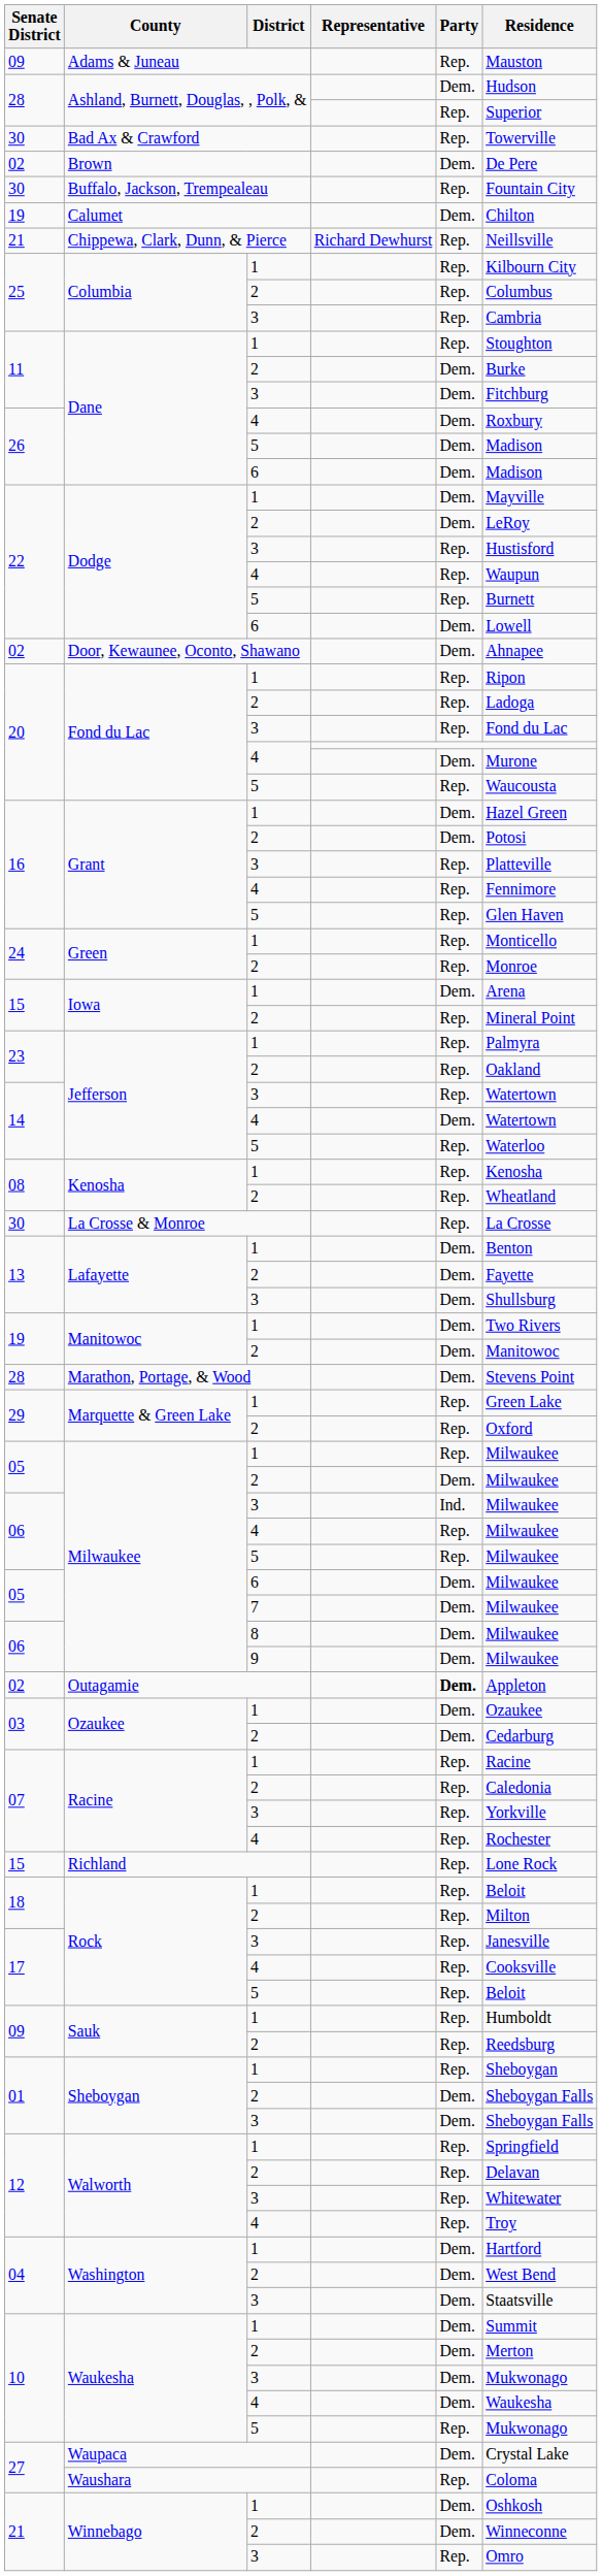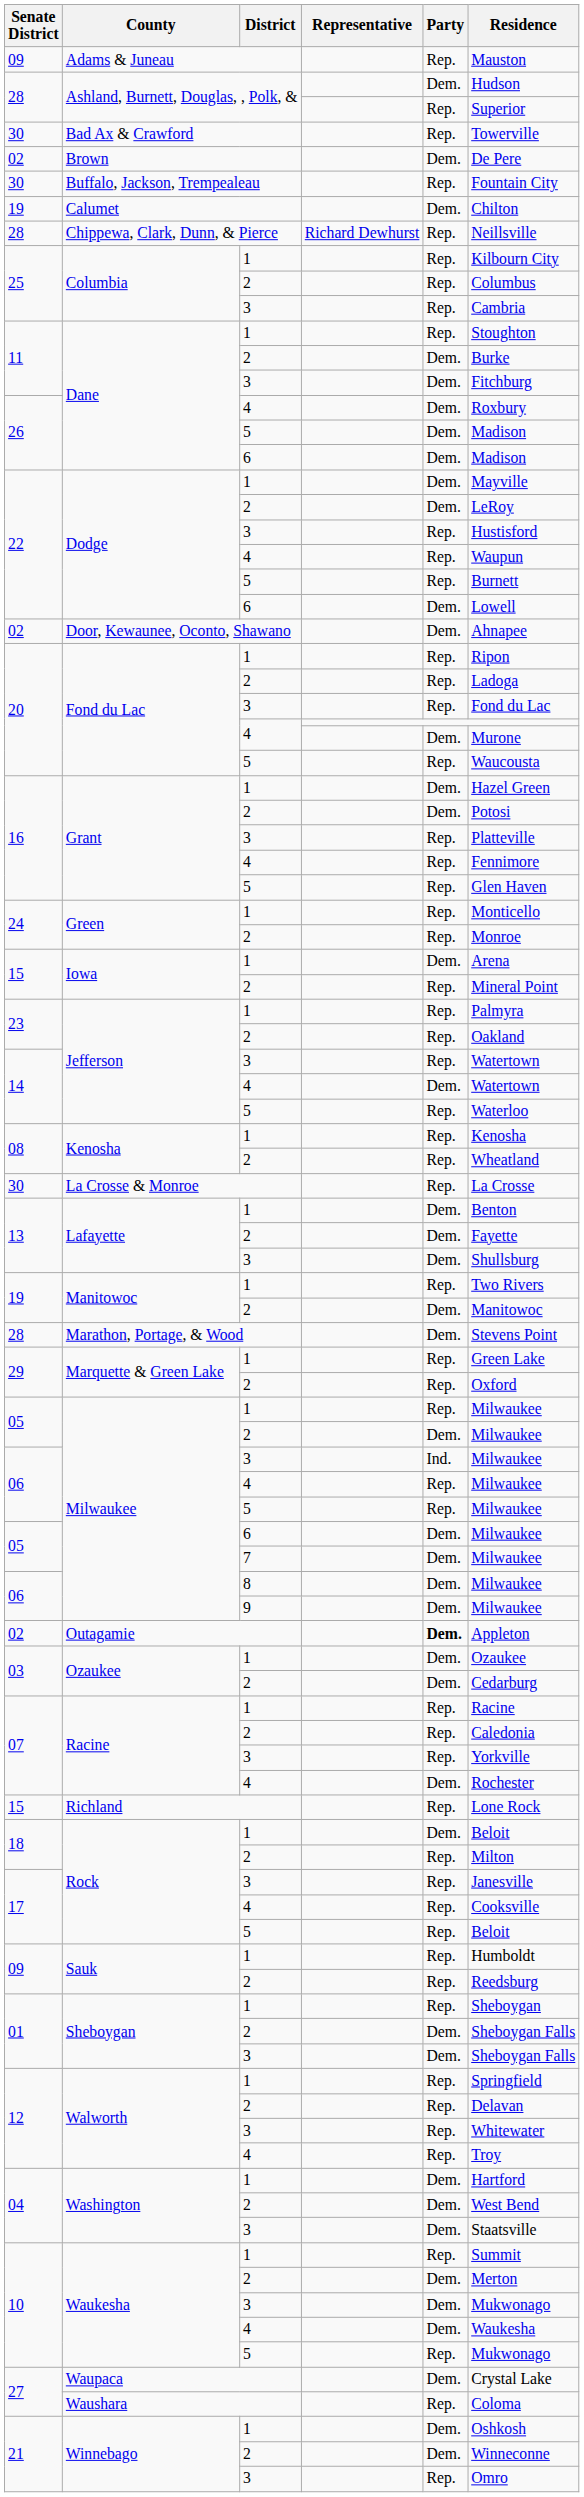 <table class="wikitable">
 <tr>
 <th>Senate<br>District</th>
 <th>County</th>
 <th>District</th>
 <th>Representative</th>
 <th>Party</th>
 <th>Residence</th>
 </tr>
 <tr>
 <td><a href='#'>09</a></td>
 <td text-align="left" colspan="2"><a href='#'>Adams</a> & <a href='#'>Juneau</a></td>
 <td></td>
 <td>Rep.</td>
 <td><a href='#'>Mauston</a></td>
 </tr>
 <tr>
 <td rowspan="2"><a href='#'>28</a></td>
 <td text-align="left" colspan="2" rowspan="2"><a href='#'>Ashland</a>, <a href='#'>Burnett</a>, <a href='#'>Douglas</a>, , <a href='#'>Polk</a>, & </td>
 <td> </td>
 <td>Dem.</td>
 <td><a href='#'>Hudson</a></td>
 </tr>
 <tr>
 <td> </td>
 <td>Rep.</td>
 <td><a href='#'>Superior</a></td>
 </tr>
 <tr>
 <td><a href='#'>30</a></td>
 <td text-align="left" colspan="2"><a href='#'>Bad Ax</a> & <a href='#'>Crawford</a></td>
 <td></td>
 <td>Rep.</td>
 <td><a href='#'>Towerville</a></td>
 </tr>
 <tr>
 <td><a href='#'>02</a></td>
 <td text-align="left" colspan="2"><a href='#'>Brown</a></td>
 <td></td>
 <td>Dem.</td>
 <td><a href='#'>De Pere</a></td>
 </tr>
 <tr>
 <td><a href='#'>30</a></td>
 <td text-align="left" colspan="2"><a href='#'>Buffalo</a>, <a href='#'>Jackson</a>, <a href='#'>Trempealeau</a></td>
 <td></td>
 <td>Rep.</td>
 <td><a href='#'>Fountain City</a></td>
 </tr>
 <tr>
 <td><a href='#'>19</a></td>
 <td text-align="left" colspan="2"><a href='#'>Calumet</a></td>
 <td></td>
 <td>Dem.</td>
 <td><a href='#'>Chilton</a></td>
 </tr>
 <tr>
-<td><a href='#'>21</a></td>
+<td><a href='#'>28</a></td>
 <td text-align="left" colspan="2"><a href='#'>Chippewa</a>, <a href='#'>Clark</a>, <a href='#'>Dunn</a>, & <a href='#'>Pierce</a></td>
 <td><a href='#'>Richard Dewhurst</a></td>
 <td>Rep.</td>
 <td><a href='#'>Neillsville</a></td>
 </tr>
 <tr>
 <td rowspan="3"><a href='#'>25</a></td>
 <td text-align="left" rowspan="3"><a href='#'>Columbia</a></td>
 <td>1</td>
 <td></td>
 <td>Rep.</td>
 <td><a href='#'>Kilbourn City</a></td>
 </tr>
 <tr>
 <td>2</td>
 <td></td>
 <td>Rep.</td>
 <td><a href='#'>Columbus</a></td>
 </tr>
 <tr>
 <td>3</td>
 <td></td>
 <td>Rep.</td>
 <td><a href='#'>Cambria</a></td>
 </tr>
 <tr>
 <td rowspan="3"><a href='#'>11</a></td>
 <td text-align="left" rowspan="6"><a href='#'>Dane</a></td>
 <td>1</td>
 <td></td>
 <td>Rep.</td>
 <td><a href='#'>Stoughton</a></td>
 </tr>
 <tr>
 <td>2</td>
 <td></td>
 <td>Dem.</td>
 <td><a href='#'>Burke</a></td>
 </tr>
 <tr>
 <td>3</td>
 <td></td>
 <td>Dem.</td>
 <td><a href='#'>Fitchburg</a></td>
 </tr>
 <tr>
 <td rowspan="3"><a href='#'>26</a></td>
 <td>4</td>
 <td></td>
 <td>Dem.</td>
 <td><a href='#'>Roxbury</a></td>
 </tr>
 <tr>
 <td>5</td>
 <td></td>
 <td>Dem.</td>
 <td><a href='#'>Madison</a></td>
 </tr>
 <tr>
 <td>6</td>
 <td></td>
 <td>Dem.</td>
 <td><a href='#'>Madison</a></td>
 </tr>
 <tr>
 <td rowspan="6"><a href='#'>22</a></td>
 <td text-align="left" rowspan="6"><a href='#'>Dodge</a></td>
 <td>1</td>
 <td></td>
 <td>Dem.</td>
 <td><a href='#'>Mayville</a></td>
 </tr>
 <tr>
 <td>2</td>
 <td></td>
 <td>Dem.</td>
 <td><a href='#'>LeRoy</a></td>
 </tr>
 <tr>
 <td>3</td>
 <td></td>
 <td>Rep.</td>
 <td><a href='#'>Hustisford</a></td>
 </tr>
 <tr>
 <td>4</td>
 <td></td>
 <td>Rep.</td>
 <td><a href='#'>Waupun</a></td>
 </tr>
 <tr>
 <td>5</td>
 <td></td>
 <td>Rep.</td>
 <td><a href='#'>Burnett</a></td>
 </tr>
 <tr>
 <td>6</td>
 <td></td>
 <td>Dem.</td>
 <td><a href='#'>Lowell</a></td>
 </tr>
 <tr>
 <td><a href='#'>02</a></td>
 <td text-align="left" colspan="2"><a href='#'>Door</a>,  <a href='#'>Kewaunee</a>, <a href='#'>Oconto</a>, <a href='#'>Shawano</a></td>
 <td></td>
 <td>Dem.</td>
 <td><a href='#'>Ahnapee</a></td>
 </tr>
 <tr>
 <td rowspan="6"><a href='#'>20</a></td>
 <td text-align="left" rowspan="6"><a href='#'>Fond du Lac</a></td>
 <td>1</td>
 <td></td>
 <td>Rep.</td>
 <td><a href='#'>Ripon</a></td>
 </tr>
 <tr>
 <td>2</td>
 <td></td>
 <td>Rep.</td>
 <td><a href='#'>Ladoga</a></td>
 </tr>
 <tr>
 <td>3</td>
 <td></td>
 <td>Rep.</td>
 <td><a href='#'>Fond du Lac</a></td>
 </tr>
 <tr>
 <td rowspan="2">4</td>
 <td align="center" colspan="3"></td>
 </tr>
 <tr>
 <td> </td>
 <td>Dem.</td>
 <td><a href='#'>Murone</a></td>
 </tr>
 <tr>
 <td>5</td>
 <td></td>
 <td>Rep.</td>
 <td><a href='#'>Waucousta</a></td>
 </tr>
 <tr>
 <td rowspan="5"><a href='#'>16</a></td>
 <td text-align="left" rowspan="5"><a href='#'>Grant</a></td>
 <td>1</td>
 <td></td>
 <td>Dem.</td>
 <td><a href='#'>Hazel Green</a></td>
 </tr>
 <tr>
 <td>2</td>
 <td></td>
 <td>Dem.</td>
 <td><a href='#'>Potosi</a></td>
 </tr>
 <tr>
 <td>3</td>
 <td></td>
 <td>Rep.</td>
 <td><a href='#'>Platteville</a></td>
 </tr>
 <tr>
 <td>4</td>
 <td></td>
 <td>Rep.</td>
 <td><a href='#'>Fennimore</a></td>
 </tr>
 <tr>
 <td>5</td>
 <td></td>
 <td>Rep.</td>
 <td><a href='#'>Glen Haven</a></td>
 </tr>
 <tr>
 <td rowspan="2"><a href='#'>24</a></td>
 <td text-align="left" rowspan="2"><a href='#'>Green</a></td>
 <td>1</td>
 <td></td>
 <td>Rep.</td>
 <td><a href='#'>Monticello</a></td>
 </tr>
 <tr>
 <td>2</td>
 <td></td>
 <td>Rep.</td>
 <td><a href='#'>Monroe</a></td>
 </tr>
 <tr>
 <td rowspan="2"><a href='#'>15</a></td>
 <td text-align="left" rowspan="2"><a href='#'>Iowa</a></td>
 <td>1</td>
 <td></td>
 <td>Dem.</td>
 <td><a href='#'>Arena</a></td>
 </tr>
 <tr>
 <td>2</td>
 <td></td>
 <td>Rep.</td>
 <td><a href='#'>Mineral Point</a></td>
 </tr>
 <tr>
 <td rowspan="2"><a href='#'>23</a></td>
 <td text-align="left" rowspan="5"><a href='#'>Jefferson</a></td>
 <td>1</td>
 <td></td>
 <td>Rep.</td>
 <td><a href='#'>Palmyra</a></td>
 </tr>
 <tr>
 <td>2</td>
 <td></td>
 <td>Rep.</td>
 <td><a href='#'>Oakland</a></td>
 </tr>
 <tr>
 <td rowspan="3"><a href='#'>14</a></td>
 <td>3</td>
 <td></td>
 <td>Rep.</td>
 <td><a href='#'>Watertown</a></td>
 </tr>
 <tr>
 <td>4</td>
 <td></td>
 <td>Dem.</td>
 <td><a href='#'>Watertown</a></td>
 </tr>
 <tr>
 <td>5</td>
 <td></td>
 <td>Rep.</td>
 <td><a href='#'>Waterloo</a></td>
 </tr>
 <tr>
 <td rowspan="2"><a href='#'>08</a></td>
 <td text-align="left"  rowspan="2"><a href='#'>Kenosha</a></td>
 <td>1</td>
 <td></td>
 <td>Rep.</td>
 <td><a href='#'>Kenosha</a></td>
 </tr>
 <tr>
 <td>2</td>
 <td></td>
 <td>Rep.</td>
 <td><a href='#'>Wheatland</a></td>
 </tr>
 <tr>
 <td><a href='#'>30</a></td>
 <td text-align="left" colspan="2"><a href='#'>La Crosse</a> & <a href='#'>Monroe</a></td>
 <td></td>
 <td>Rep.</td>
 <td><a href='#'>La Crosse</a></td>
 </tr>
 <tr>
 <td rowspan="3"><a href='#'>13</a></td>
 <td text-align="left" rowspan="3"><a href='#'>Lafayette</a></td>
 <td>1</td>
 <td></td>
 <td>Dem.</td>
 <td><a href='#'>Benton</a></td>
 </tr>
 <tr>
 <td>2</td>
 <td></td>
 <td>Dem.</td>
 <td><a href='#'>Fayette</a></td>
 </tr>
 <tr>
 <td>3</td>
 <td></td>
 <td>Dem.</td>
 <td><a href='#'>Shullsburg</a></td>
 </tr>
 <tr>
 <td rowspan="2"><a href='#'>19</a></td>
 <td text-align="left" rowspan="2"><a href='#'>Manitowoc</a></td>
 <td>1</td>
 <td></td>
-<td>Dem.</td>
+<td>Rep.</td>
 <td><a href='#'>Two Rivers</a></td>
 </tr>
 <tr>
 <td>2</td>
 <td></td>
 <td>Dem.</td>
 <td><a href='#'>Manitowoc</a></td>
 </tr>
 <tr>
 <td><a href='#'>28</a></td>
 <td text-align="left" colspan="2"><a href='#'>Marathon</a>, <a href='#'>Portage</a>, & <a href='#'>Wood</a></td>
 <td></td>
 <td>Dem.</td>
 <td><a href='#'>Stevens Point</a></td>
 </tr>
 <tr>
 <td rowspan="2"><a href='#'>29</a></td>
 <td text-align="left" rowspan="2"><a href='#'>Marquette</a> & <a href='#'>Green Lake</a></td>
 <td>1</td>
 <td></td>
 <td>Rep.</td>
 <td><a href='#'>Green Lake</a></td>
 </tr>
 <tr>
 <td>2</td>
 <td></td>
 <td>Rep.</td>
 <td><a href='#'>Oxford</a></td>
 </tr>
 <tr>
 <td rowspan="2"><a href='#'>05</a></td>
 <td text-align="left" rowspan="9"><a href='#'>Milwaukee</a></td>
 <td>1</td>
 <td></td>
 <td>Rep.</td>
 <td><a href='#'>Milwaukee</a></td>
 </tr>
 <tr>
 <td>2</td>
 <td></td>
 <td>Dem.</td>
 <td><a href='#'>Milwaukee</a></td>
 </tr>
 <tr>
 <td rowspan="3"><a href='#'>06</a></td>
 <td>3</td>
 <td></td>
 <td>Ind.</td>
 <td><a href='#'>Milwaukee</a></td>
 </tr>
 <tr>
 <td>4</td>
 <td></td>
 <td>Rep.</td>
 <td><a href='#'>Milwaukee</a></td>
 </tr>
 <tr>
 <td>5</td>
 <td></td>
 <td>Rep.</td>
 <td><a href='#'>Milwaukee</a></td>
 </tr>
 <tr>
 <td rowspan="2"><a href='#'>05</a></td>
 <td>6</td>
 <td></td>
 <td>Dem.</td>
 <td><a href='#'>Milwaukee</a></td>
 </tr>
 <tr>
 <td>7</td>
 <td></td>
 <td>Dem.</td>
 <td><a href='#'>Milwaukee</a></td>
 </tr>
 <tr>
 <td rowspan="2"><a href='#'>06</a></td>
 <td>8</td>
 <td></td>
 <td>Dem.</td>
 <td><a href='#'>Milwaukee</a></td>
 </tr>
 <tr>
 <td>9</td>
 <td></td>
 <td>Dem.</td>
 <td><a href='#'>Milwaukee</a></td>
 </tr>
 <tr>
 <td><a href='#'>02</a></td>
 <td text-align="left" colspan="2"><a href='#'>Outagamie</a></td>
 <td></td>
 <td><strong>Dem.</strong></td>
 <td><a href='#'>Appleton</a></td>
 </tr>
 <tr>
 <td rowspan="2"><a href='#'>03</a></td>
 <td text-align="left" rowspan="2"><a href='#'>Ozaukee</a></td>
 <td>1</td>
 <td></td>
 <td>Dem.</td>
 <td><a href='#'>Ozaukee</a></td>
 </tr>
 <tr>
 <td>2</td>
 <td></td>
 <td>Dem.</td>
 <td><a href='#'>Cedarburg</a></td>
 </tr>
 <tr>
 <td rowspan="4"><a href='#'>07</a></td>
 <td text-align="left" rowspan="4"><a href='#'>Racine</a></td>
 <td>1</td>
 <td></td>
 <td>Rep.</td>
 <td><a href='#'>Racine</a></td>
 </tr>
 <tr>
 <td>2</td>
 <td></td>
 <td>Rep.</td>
 <td><a href='#'>Caledonia</a></td>
 </tr>
 <tr>
 <td>3</td>
 <td></td>
 <td>Rep.</td>
 <td><a href='#'>Yorkville</a></td>
 </tr>
 <tr>
 <td>4</td>
 <td></td>
-<td>Rep.</td>
+<td>Dem.</td>
 <td><a href='#'>Rochester</a></td>
 </tr>
 <tr>
 <td><a href='#'>15</a></td>
 <td text-align="left" colspan="2"><a href='#'>Richland</a></td>
 <td></td>
 <td>Rep.</td>
 <td><a href='#'>Lone Rock</a></td>
 </tr>
 <tr>
 <td rowspan="2"><a href='#'>18</a></td>
 <td text-align="left" rowspan="5"><a href='#'>Rock</a></td>
 <td>1</td>
 <td></td>
-<td>Rep.</td>
+<td>Dem.</td>
 <td><a href='#'>Beloit</a></td>
 </tr>
 <tr>
 <td>2</td>
 <td></td>
 <td>Rep.</td>
 <td><a href='#'>Milton</a></td>
 </tr>
 <tr>
 <td rowspan="3"><a href='#'>17</a></td>
 <td>3</td>
 <td></td>
 <td>Rep.</td>
 <td><a href='#'>Janesville</a></td>
 </tr>
 <tr>
 <td>4</td>
 <td></td>
 <td>Rep.</td>
 <td><a href='#'>Cooksville</a></td>
 </tr>
 <tr>
 <td>5</td>
 <td></td>
 <td>Rep.</td>
 <td><a href='#'>Beloit</a></td>
 </tr>
 <tr>
 <td rowspan="2"><a href='#'>09</a></td>
 <td text-align="left" rowspan="2"><a href='#'>Sauk</a></td>
 <td>1</td>
 <td></td>
 <td>Rep.</td>
 <td>Humboldt</td>
 </tr>
 <tr>
 <td>2</td>
 <td></td>
 <td>Rep.</td>
 <td><a href='#'>Reedsburg</a></td>
 </tr>
 <tr>
 <td rowspan="3"><a href='#'>01</a></td>
 <td text-align="left" rowspan="3"><a href='#'>Sheboygan</a></td>
 <td>1</td>
 <td></td>
 <td>Rep.</td>
 <td><a href='#'>Sheboygan</a></td>
 </tr>
 <tr>
 <td>2</td>
 <td></td>
 <td>Dem.</td>
 <td><a href='#'>Sheboygan Falls</a></td>
 </tr>
 <tr>
 <td>3</td>
 <td></td>
 <td>Dem.</td>
 <td><a href='#'>Sheboygan Falls</a></td>
 </tr>
 <tr>
 <td rowspan="4"><a href='#'>12</a></td>
 <td text-align="left" rowspan="4"><a href='#'>Walworth</a></td>
 <td>1</td>
 <td></td>
 <td>Rep.</td>
 <td><a href='#'>Springfield</a></td>
 </tr>
 <tr>
 <td>2</td>
 <td></td>
 <td>Rep.</td>
 <td><a href='#'>Delavan</a></td>
 </tr>
 <tr>
 <td>3</td>
 <td></td>
 <td>Rep.</td>
 <td><a href='#'>Whitewater</a></td>
 </tr>
 <tr>
 <td>4</td>
 <td></td>
 <td>Rep.</td>
 <td><a href='#'>Troy</a></td>
 </tr>
 <tr>
 <td rowspan="3"><a href='#'>04</a></td>
 <td text-align="left" rowspan="3"><a href='#'>Washington</a></td>
 <td>1</td>
 <td></td>
 <td>Dem.</td>
 <td><a href='#'>Hartford</a></td>
 </tr>
 <tr>
 <td>2</td>
 <td></td>
 <td>Dem.</td>
 <td><a href='#'>West Bend</a></td>
 </tr>
 <tr>
 <td>3</td>
 <td></td>
 <td>Dem.</td>
 <td>Staatsville</td>
 </tr>
 <tr>
 <td rowspan="5"><a href='#'>10</a></td>
 <td text-align="left" rowspan="5"><a href='#'>Waukesha</a></td>
 <td>1</td>
 <td></td>
-<td>Dem.</td>
+<td>Rep.</td>
 <td><a href='#'>Summit</a></td>
 </tr>
 <tr>
 <td>2</td>
 <td></td>
 <td>Dem.</td>
 <td><a href='#'>Merton</a></td>
 </tr>
 <tr>
 <td>3</td>
 <td></td>
 <td>Dem.</td>
 <td><a href='#'>Mukwonago</a></td>
 </tr>
 <tr>
 <td>4</td>
 <td></td>
 <td>Dem.</td>
 <td><a href='#'>Waukesha</a></td>
 </tr>
 <tr>
 <td>5</td>
 <td></td>
 <td>Rep.</td>
 <td><a href='#'>Mukwonago</a></td>
 </tr>
 <tr>
 <td rowspan="2"><a href='#'>27</a></td>
 <td text-align="left" colspan="2"><a href='#'>Waupaca</a></td>
 <td></td>
 <td>Dem.</td>
 <td>Crystal Lake</td>
 </tr>
 <tr>
 <td text-align="left" colspan="2"><a href='#'>Waushara</a></td>
 <td></td>
 <td>Rep.</td>
 <td><a href='#'>Coloma</a></td>
 </tr>
 <tr>
 <td rowspan="3"><a href='#'>21</a></td>
 <td text-align="left" rowspan="3"><a href='#'>Winnebago</a></td>
 <td>1</td>
 <td></td>
 <td>Dem.</td>
 <td><a href='#'>Oshkosh</a></td>
 </tr>
 <tr>
 <td>2</td>
 <td></td>
 <td>Dem.</td>
 <td><a href='#'>Winneconne</a></td>
 </tr>
 <tr>
 <td>3</td>
 <td></td>
 <td>Rep.</td>
 <td><a href='#'>Omro</a></td>
 </tr>
 </table>
